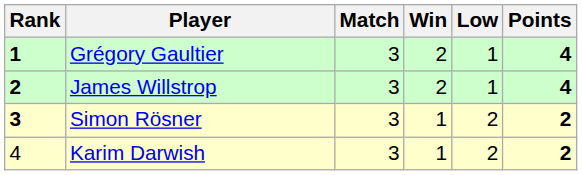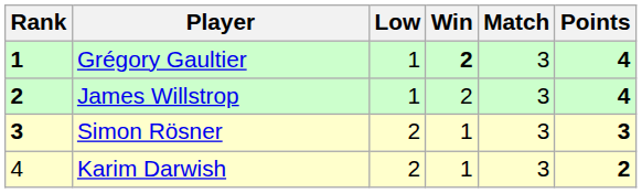 <table class="wikitable">
 <tr>
 <th width=20>Rank</th>
 <th width=200>Player</th>
+<th width=20>Low</th>
+<th width=20>Win</th>
 <th width=20>Match</th>
-<th width=20>Win</th>
-<th width=20>Low</th>
 <th width=20>Points</th>
 </tr>
 <tr style="text-align:right; background:#cfc;">
 <td align="left"><strong>1</strong></td>
 <td style="text-align:left;"> <a href='#'>Grégory Gaultier</a></td>
+<td>1</td>
+<td><strong>2</strong></td>
 <td>3</td>
-<td>2</td>
-<td>1</td>
 <td><strong>4</strong></td>
 </tr>
 <tr style="text-align:right; background:#cfc;">
 <td align="left"><strong>2</strong></td>
 <td style="text-align:left;"> <a href='#'>James Willstrop</a></td>
+<td>1</td>
+<td>2</td>
 <td>3</td>
-<td>2</td>
-<td>1</td>
 <td><strong>4</strong></td>
 </tr>
 <tr style="text-align:right; background:#ffc;">
 <td align="left"><strong>3</strong></td>
 <td style="text-align:left;"> <a href='#'>Simon Rösner</a></td>
+<td>2</td>
+<td>1</td>
 <td>3</td>
-<td>1</td>
-<td>2</td>
-<td><strong>2</strong></td>
+<td><strong>3</strong></td>
 </tr>
 <tr style="text-align:right; background:#ffc;">
 <td align="left">4</td>
 <td style="text-align:left;"> <a href='#'>Karim Darwish</a></td>
+<td>2</td>
+<td>1</td>
 <td>3</td>
-<td>1</td>
-<td>2</td>
 <td><strong>2</strong></td>
 </tr>
 </table>
